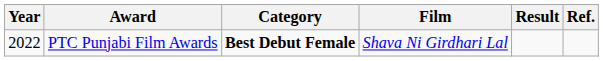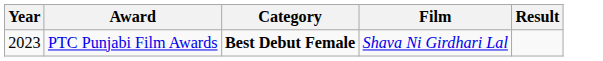 <table class="wikitable sortable">
 <tr>
 <th>Year</th>
 <th>Award</th>
 <th>Category</th>
 <th>Film</th>
 <th>Result</th>
-<th>Ref.</th>
 </tr>
 <tr>
-<td>2022</td>
+<td>2023</td>
 <td><a href='#'>PTC Punjabi Film Awards</a></td>
 <td><strong>Best Debut Female</strong></td>
 <td><em><a href='#'>Shava Ni Girdhari Lal</a></em></td>
 <td></td>
-<td></td>
 </tr>
 </table>
